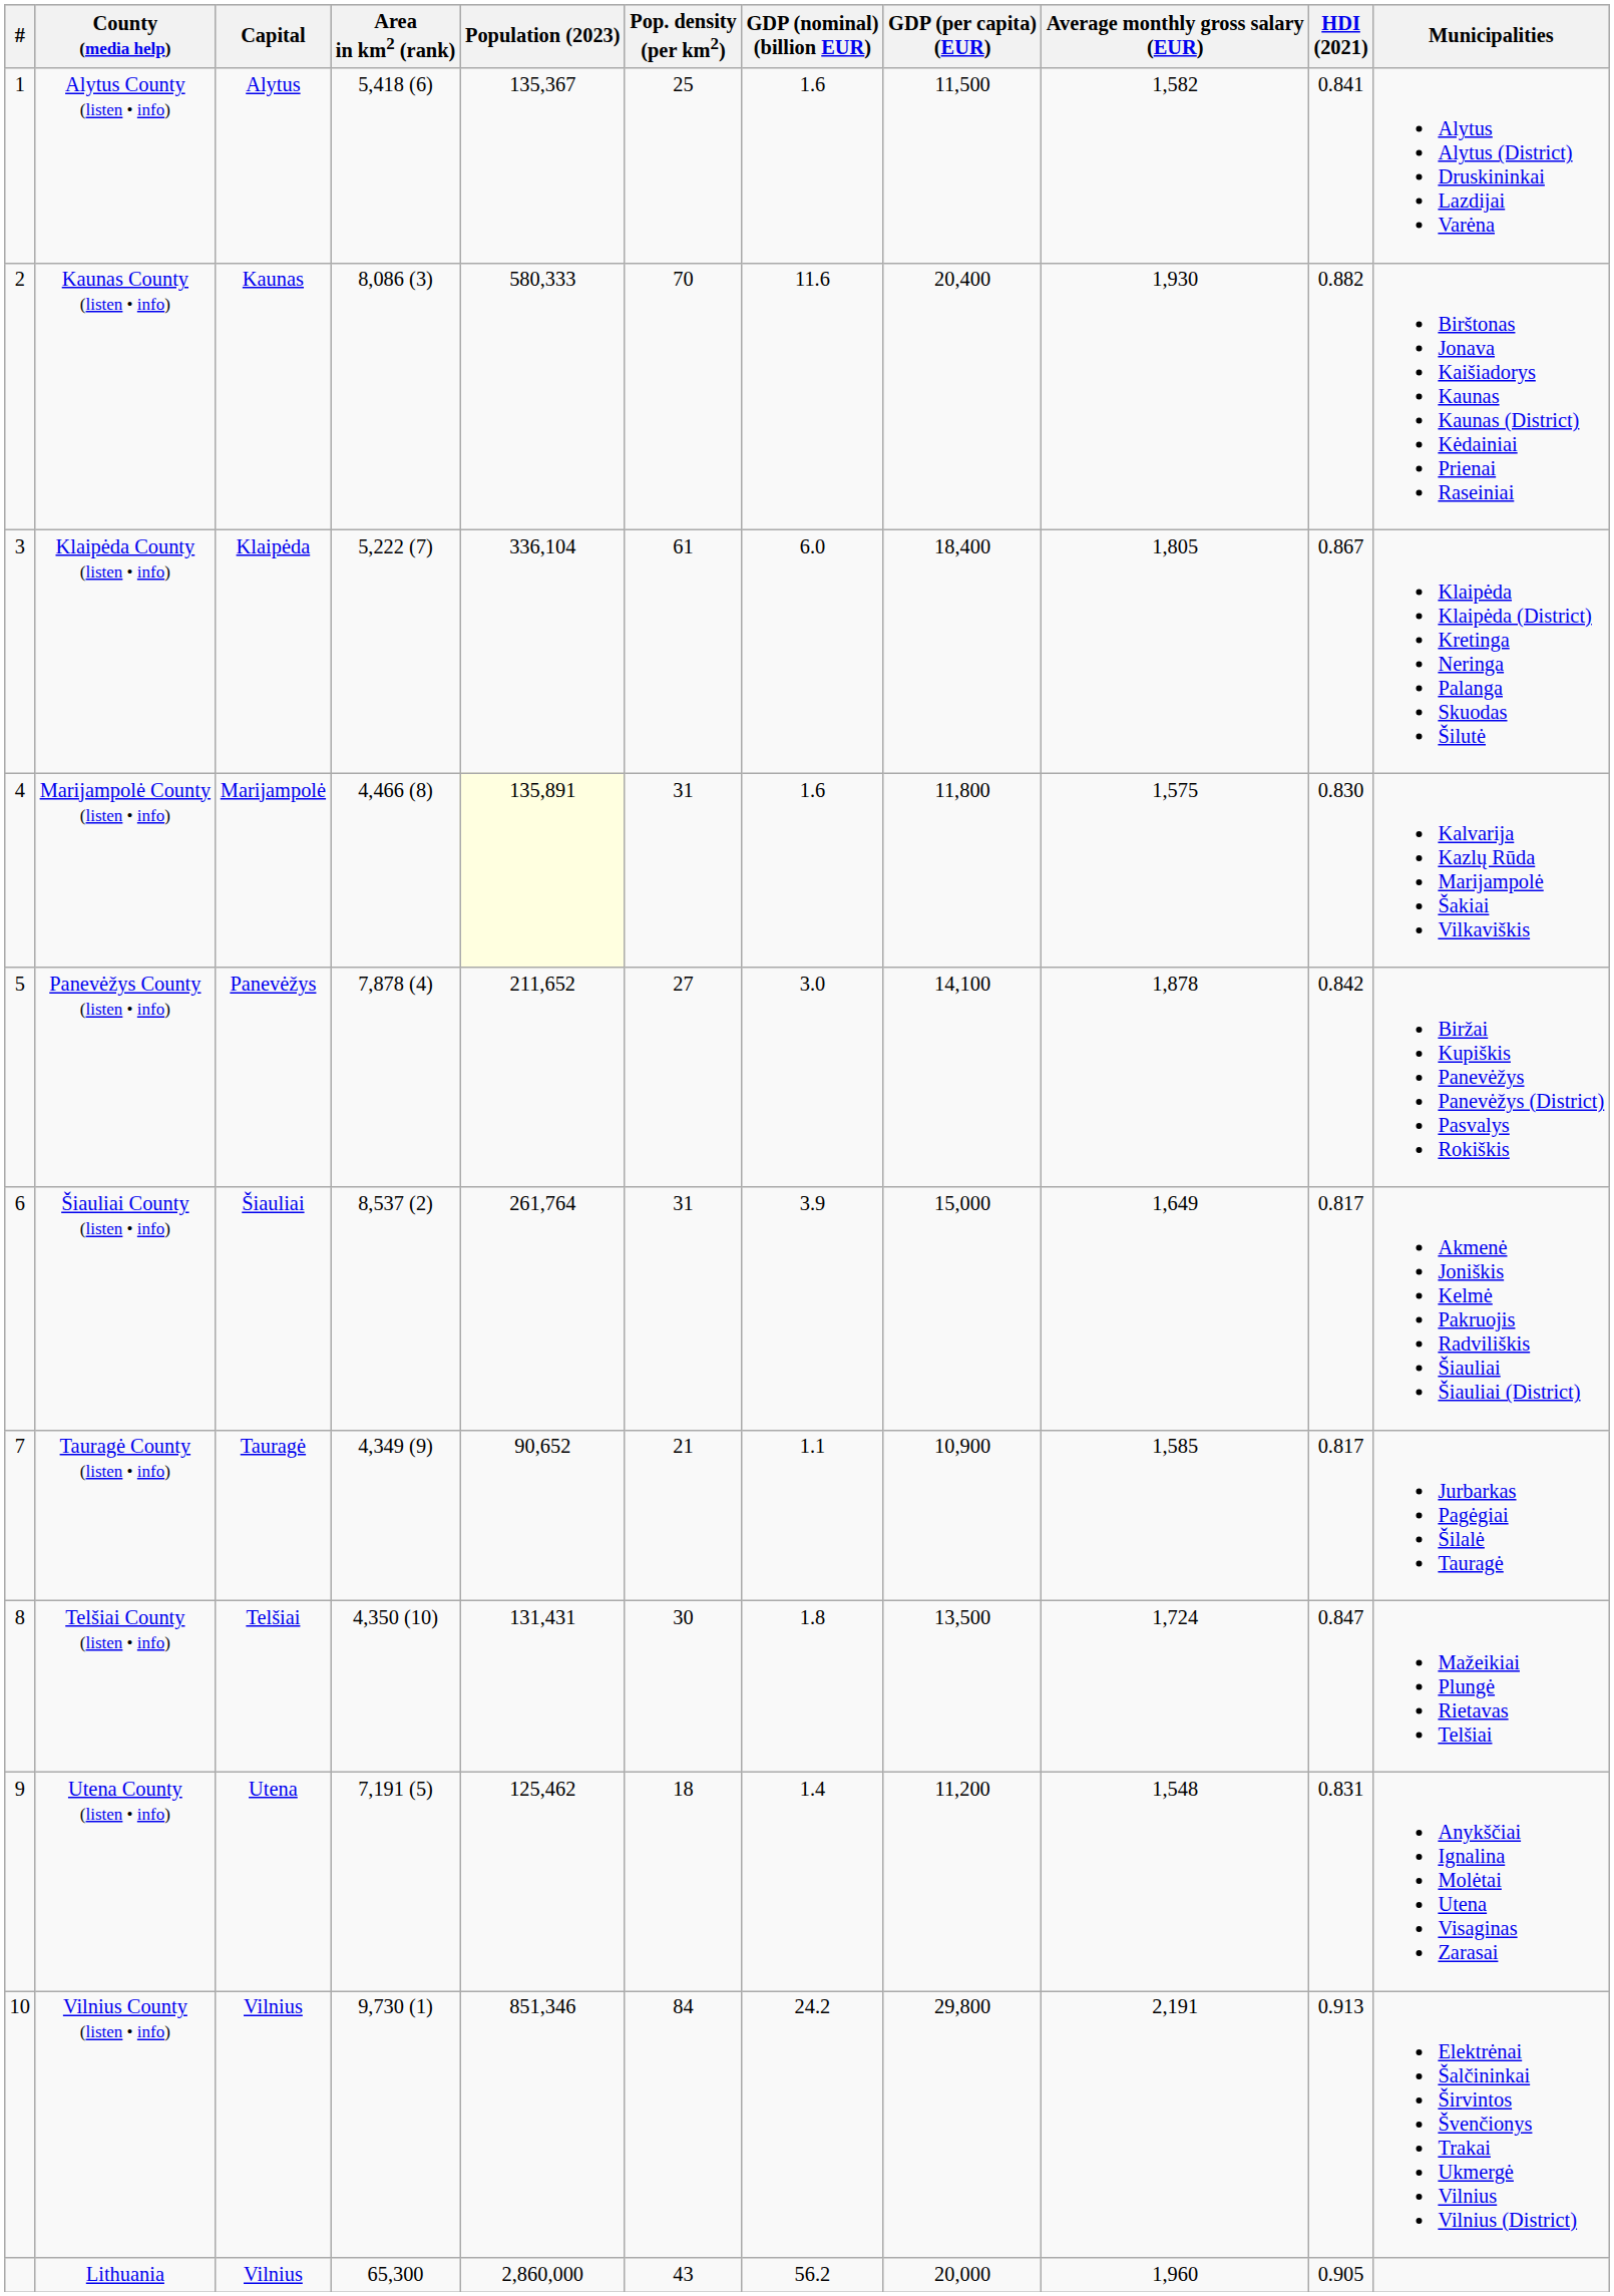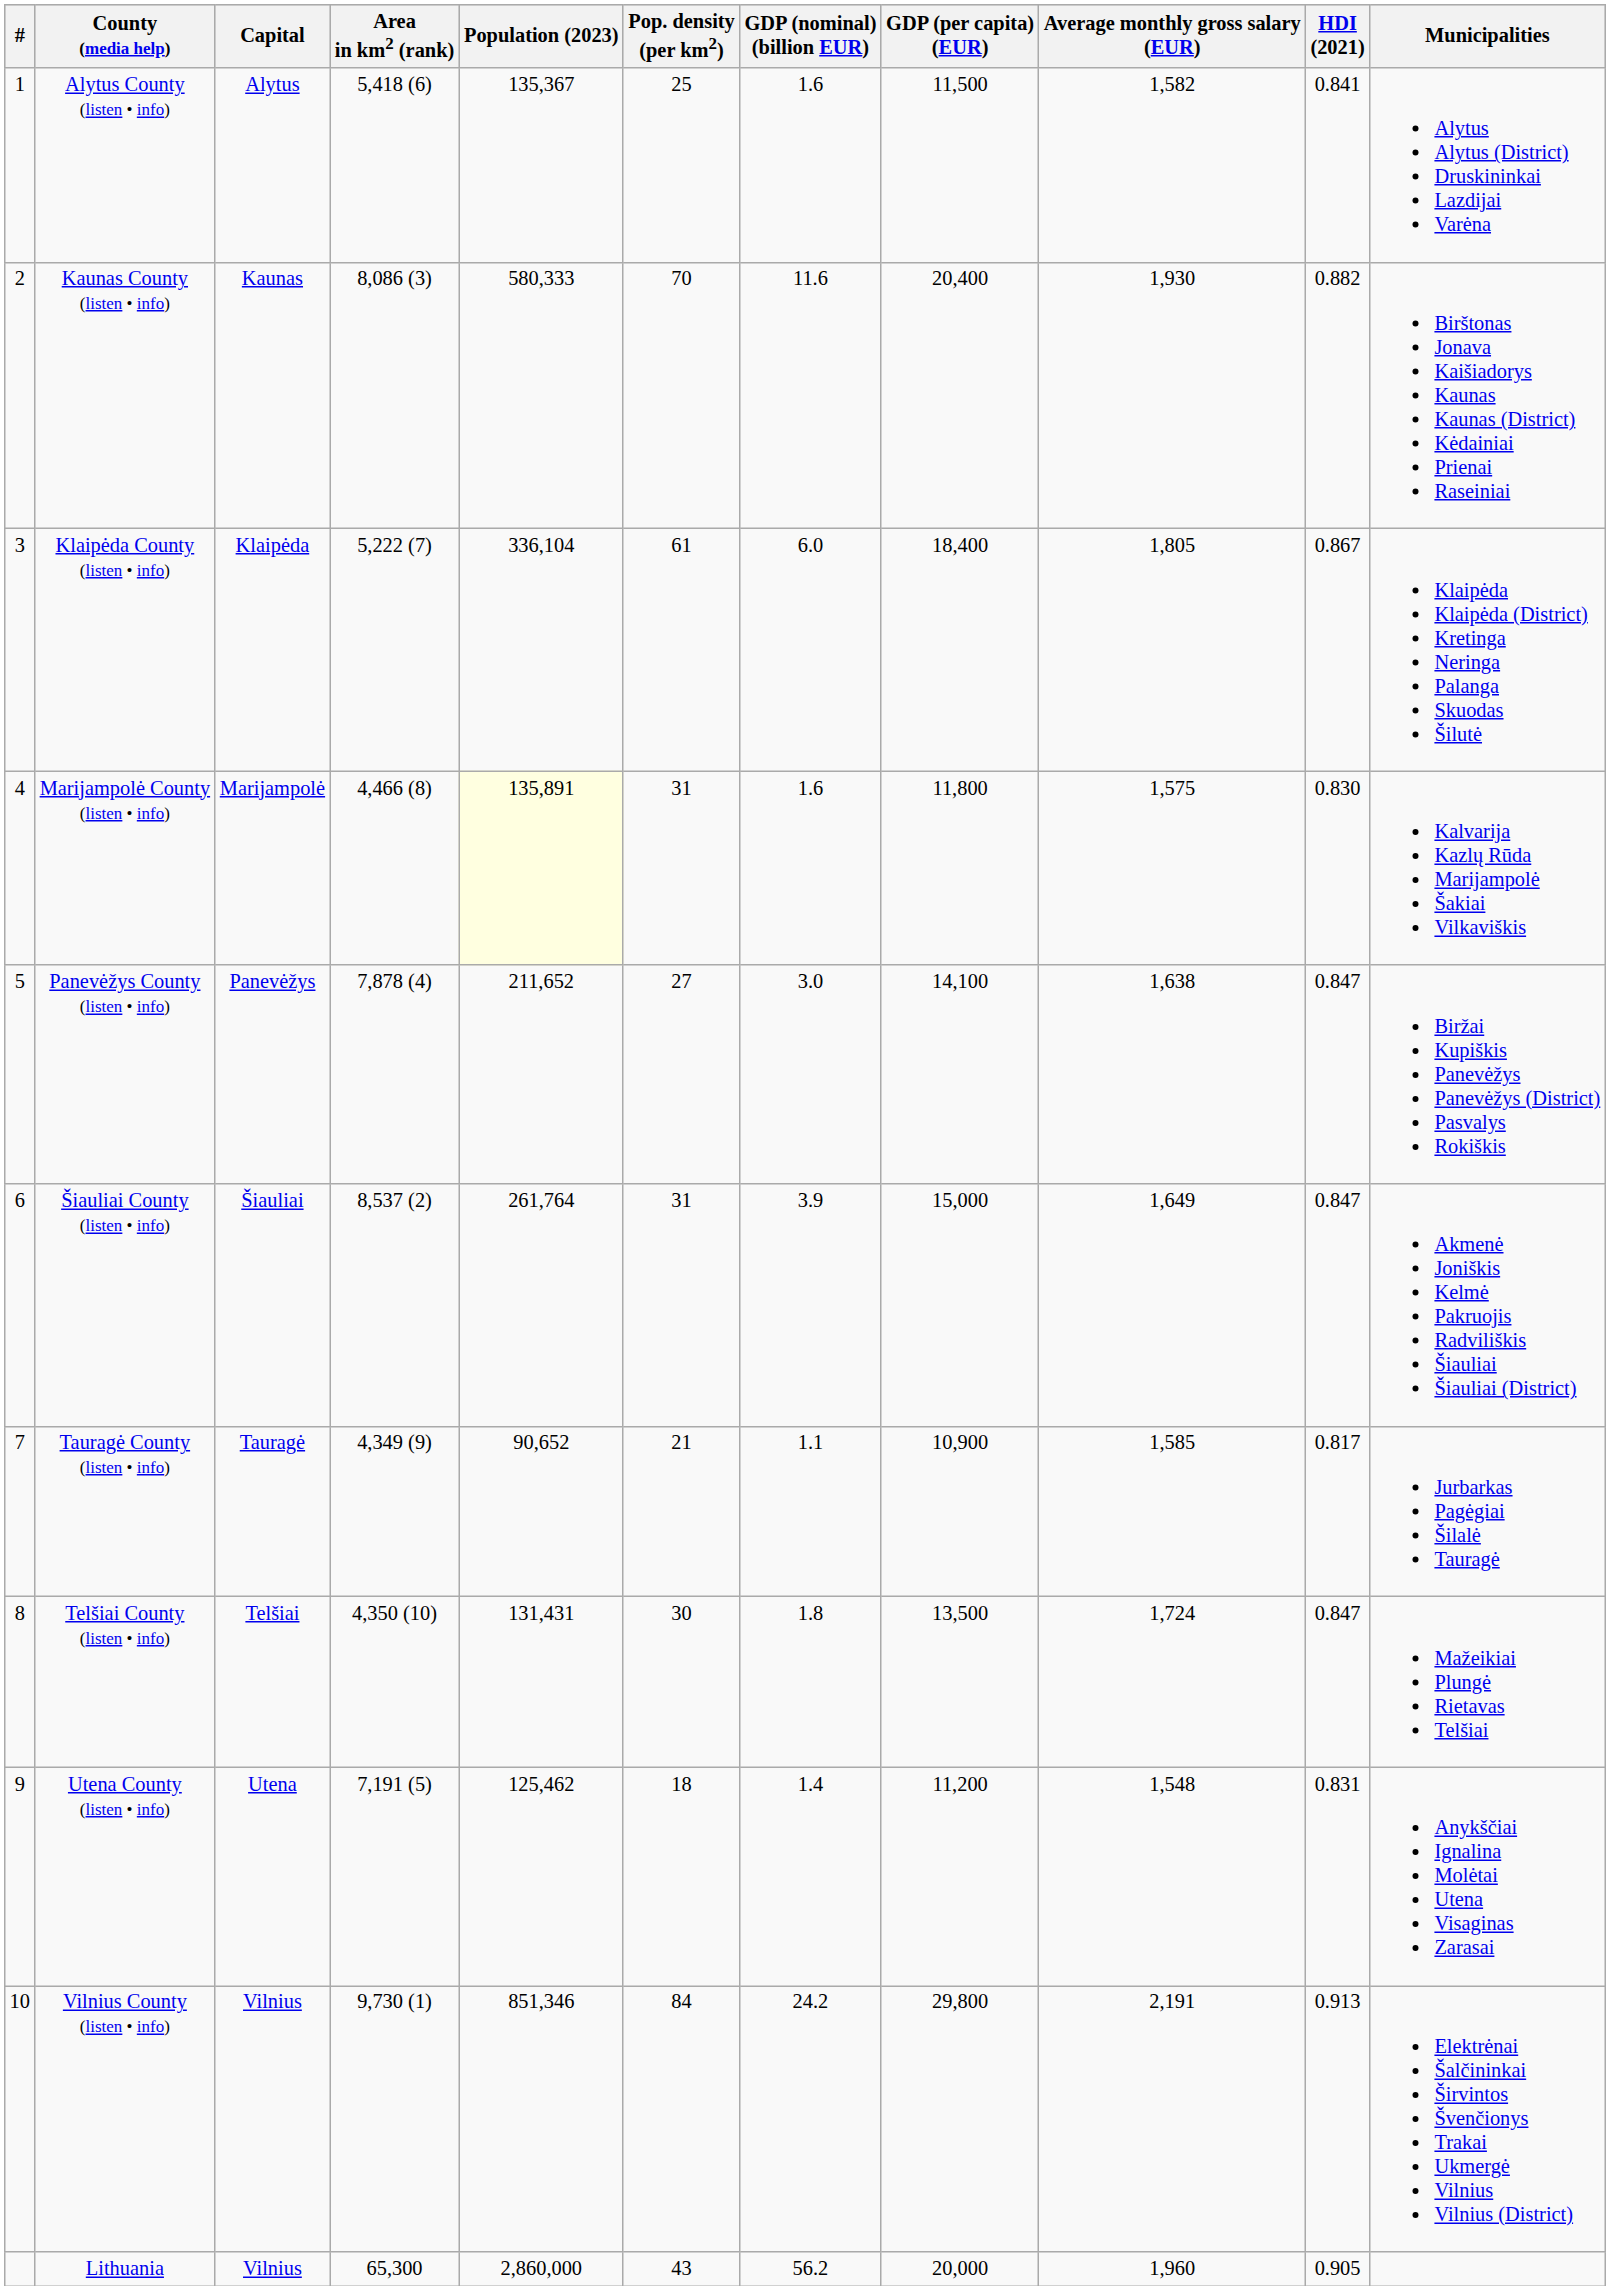 <table class="sortable wikitable" style="font-size:85%;">
 <tr bgcolor=#cccccc>
 <th>#</th>
 <th>County<br><small>(<a href='#'>media help</a>)</small></th>
 <th>Capital</th>
 <th>Area<br>in km<sup>2</sup> (rank)</th>
 <th>Population (2023)</th>
 <th>Pop. density<br>(per km<sup>2</sup>)</th>
 <th>GDP (nominal)<br>(billion <a href='#'>EUR</a>)</th>
 <th>GDP (per capita)<br>(<a href='#'>EUR</a>)</th>
 <th>Average monthly gross salary<br>(<a href='#'>EUR</a>)</th>
 <th><a href='#'>HDI</a><br>(2021)<br></th>
 <th>Municipalities</th>
 </tr>
 <tr align=center valign=top>
 <td>1</td>
 <td><a href='#'>Alytus County</a><br><small>(<a href='#'>listen</a> • <a href='#'>info</a>)</small><br><br></td>
 <td><a href='#'>Alytus</a></td>
 <td>5,418 (6)</td>
 <td>135,367</td>
 <td>25</td>
 <td>1.6</td>
 <td>11,500</td>
 <td>1,582</td>
 <td>0.841</td>
 <td align=left><br><ul><li><a href='#'>Alytus</a></li><li><a href='#'>Alytus (District)</a></li><li><a href='#'>Druskininkai</a></li><li><a href='#'>Lazdijai</a></li><li><a href='#'>Varėna</a></li></ul></td>
 </tr>
 <tr align=center valign=top>
 <td>2</td>
 <td><a href='#'>Kaunas County</a><br><small>(<a href='#'>listen</a> • <a href='#'>info</a>)</small><br><br></td>
 <td><a href='#'>Kaunas</a></td>
 <td>8,086 (3)</td>
 <td>580,333</td>
 <td>70</td>
 <td>11.6</td>
 <td>20,400</td>
 <td>1,930</td>
 <td>0.882</td>
 <td align=left><br><ul><li><a href='#'>Birštonas</a></li><li><a href='#'>Jonava</a></li><li><a href='#'>Kaišiadorys</a></li><li><a href='#'>Kaunas</a></li><li><a href='#'>Kaunas (District)</a></li><li><a href='#'>Kėdainiai</a></li><li><a href='#'>Prienai</a></li><li><a href='#'>Raseiniai</a></li></ul></td>
 </tr>
 <tr align=center valign=top>
 <td>3</td>
 <td><a href='#'>Klaipėda County</a><br><small>(<a href='#'>listen</a> • <a href='#'>info</a>)</small><br><br></td>
 <td><a href='#'>Klaipėda</a></td>
 <td>5,222 (7)</td>
 <td>336,104</td>
 <td>61</td>
 <td>6.0</td>
 <td>18,400</td>
 <td>1,805</td>
 <td>0.867</td>
 <td align=left><br><ul><li><a href='#'>Klaipėda</a></li><li><a href='#'>Klaipėda (District)</a></li><li><a href='#'>Kretinga</a></li><li><a href='#'>Neringa</a></li><li><a href='#'>Palanga</a></li><li><a href='#'>Skuodas</a></li><li><a href='#'>Šilutė</a></li></ul></td>
 </tr>
 <tr align=center valign=top>
 <td>4</td>
 <td><a href='#'>Marijampolė County</a><br><small>(<a href='#'>listen</a> • <a href='#'>info</a>)</small><br><br></td>
 <td><a href='#'>Marijampolė</a></td>
 <td>4,466 (8)</td>
 <td style="background: lightyellow;">135,891</td>
 <td>31</td>
 <td>1.6</td>
 <td>11,800</td>
 <td>1,575</td>
 <td>0.830</td>
 <td align=left><br><ul><li><a href='#'>Kalvarija</a></li><li><a href='#'>Kazlų Rūda</a></li><li><a href='#'>Marijampolė</a></li><li><a href='#'>Šakiai</a></li><li><a href='#'>Vilkaviškis</a></li></ul></td>
 </tr>
 <tr align=center valign=top>
 <td>5</td>
 <td><a href='#'>Panevėžys County</a><br><small>(<a href='#'>listen</a> • <a href='#'>info</a>)</small><br><br></td>
 <td><a href='#'>Panevėžys</a></td>
 <td>7,878 (4)</td>
 <td>211,652</td>
 <td>27</td>
 <td>3.0</td>
 <td>14,100</td>
-<td>1,878</td>
-<td>0.842</td>
+<td>1,638</td>
+<td>0.847</td>
 <td align=left><br><ul><li><a href='#'>Biržai</a></li><li><a href='#'>Kupiškis</a></li><li><a href='#'>Panevėžys</a></li><li><a href='#'>Panevėžys (District)</a></li><li><a href='#'>Pasvalys</a></li><li><a href='#'>Rokiškis</a></li></ul></td>
 </tr>
 <tr align=center valign=top>
 <td>6</td>
 <td><a href='#'>Šiauliai County</a><br><small>(<a href='#'>listen</a> • <a href='#'>info</a>)</small><br><br></td>
 <td><a href='#'>Šiauliai</a></td>
 <td>8,537 (2)</td>
 <td>261,764</td>
 <td>31</td>
 <td>3.9</td>
 <td>15,000</td>
 <td>1,649</td>
-<td>0.817</td>
+<td>0.847</td>
 <td align=left><br><ul><li><a href='#'>Akmenė</a></li><li><a href='#'>Joniškis</a></li><li><a href='#'>Kelmė</a></li><li><a href='#'>Pakruojis</a></li><li><a href='#'>Radviliškis</a></li><li><a href='#'>Šiauliai</a></li><li><a href='#'>Šiauliai (District)</a></li></ul></td>
 </tr>
 <tr align=center valign=top>
 <td>7</td>
 <td><a href='#'>Tauragė County</a><br><small>(<a href='#'>listen</a> • <a href='#'>info</a>)</small><br><br></td>
 <td><a href='#'>Tauragė</a></td>
 <td>4,349 (9)</td>
 <td>90,652</td>
 <td>21</td>
 <td>1.1</td>
 <td>10,900</td>
 <td>1,585</td>
 <td>0.817</td>
 <td align=left><br><ul><li><a href='#'>Jurbarkas</a></li><li><a href='#'>Pagėgiai</a></li><li><a href='#'>Šilalė</a></li><li><a href='#'>Tauragė</a></li></ul></td>
 </tr>
 <tr align=center valign=top>
 <td>8</td>
 <td><a href='#'>Telšiai County</a><br><small>(<a href='#'>listen</a> • <a href='#'>info</a>)</small><br><br></td>
 <td><a href='#'>Telšiai</a></td>
 <td>4,350 (10)</td>
 <td>131,431</td>
 <td>30</td>
 <td>1.8</td>
 <td>13,500</td>
 <td>1,724</td>
 <td>0.847</td>
 <td align=left><br><ul><li><a href='#'>Mažeikiai</a></li><li><a href='#'>Plungė</a></li><li><a href='#'>Rietavas</a></li><li><a href='#'>Telšiai</a></li></ul></td>
 </tr>
 <tr align=center valign=top>
 <td>9</td>
 <td><a href='#'>Utena County</a><br><small>(<a href='#'>listen</a> • <a href='#'>info</a>)</small><br><br></td>
 <td><a href='#'>Utena</a></td>
 <td>7,191 (5)</td>
 <td>125,462</td>
 <td>18</td>
 <td>1.4</td>
 <td>11,200</td>
 <td>1,548</td>
 <td>0.831</td>
 <td align=left><br><ul><li><a href='#'>Anykščiai</a></li><li><a href='#'>Ignalina</a></li><li><a href='#'>Molėtai</a></li><li><a href='#'>Utena</a></li><li><a href='#'>Visaginas</a></li><li><a href='#'>Zarasai</a></li></ul></td>
 </tr>
 <tr align=center valign=top>
 <td>10</td>
 <td><a href='#'>Vilnius County</a><br><small>(<a href='#'>listen</a> • <a href='#'>info</a>)</small><br><br></td>
 <td><a href='#'>Vilnius</a></td>
 <td>9,730 (1)</td>
 <td>851,346</td>
 <td>84</td>
 <td>24.2</td>
 <td>29,800</td>
 <td>2,191</td>
 <td>0.913</td>
 <td align=left><br><ul><li><a href='#'>Elektrėnai</a></li><li><a href='#'>Šalčininkai</a></li><li><a href='#'>Širvintos</a></li><li><a href='#'>Švenčionys</a></li><li><a href='#'>Trakai</a></li><li><a href='#'>Ukmergė</a></li><li><a href='#'>Vilnius</a></li><li><a href='#'>Vilnius (District)</a></li></ul></td>
 </tr>
 <tr align=center valign=top>
 <td></td>
 <td><a href='#'>Lithuania</a></td>
 <td><a href='#'>Vilnius</a></td>
 <td>65,300</td>
 <td>2,860,000</td>
 <td>43</td>
 <td>56.2</td>
 <td>20,000</td>
 <td>1,960</td>
 <td>0.905</td>
 <td align=left></td>
 </tr>
 </table>
